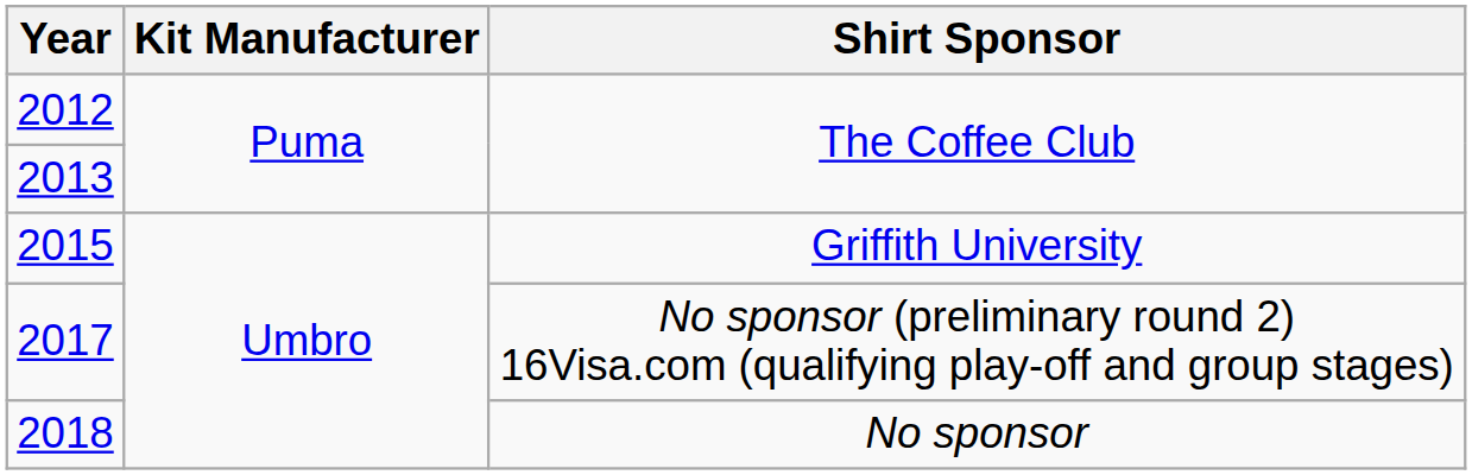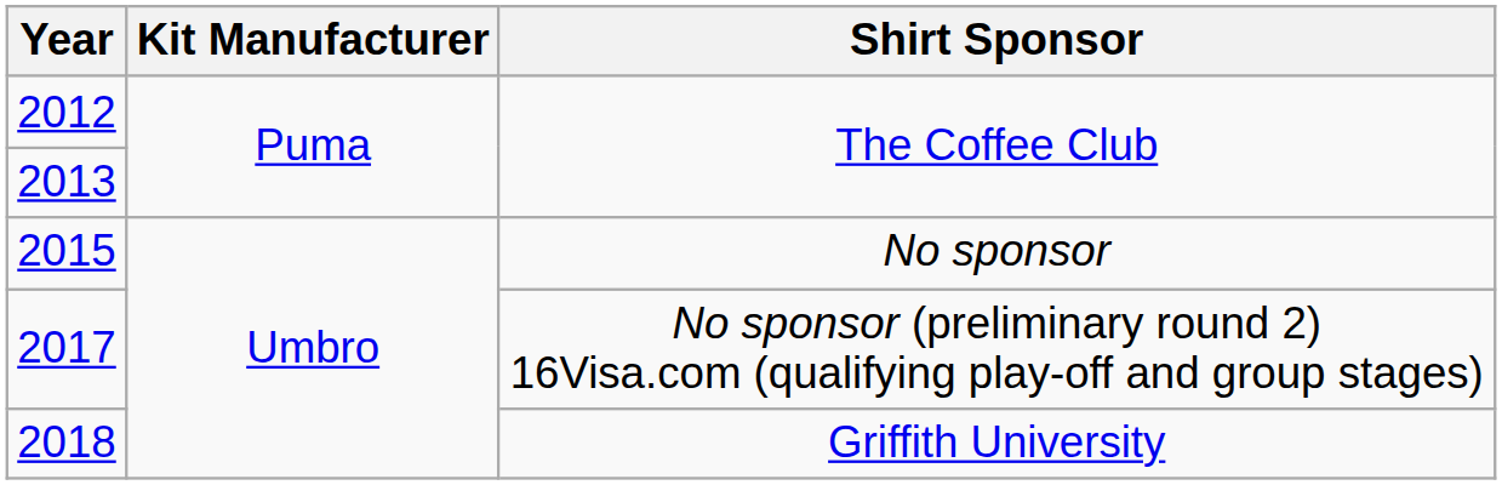 <table class="wikitable" style=text-align:center;margin-left:1em;">
 <tr>
 <th>Year</th>
 <th>Kit Manufacturer</th>
 <th>Shirt Sponsor</th>
 </tr>
 <tr>
 <td><a href='#'>2012</a></td>
 <td rowspan=2><a href='#'>Puma</a></td>
 <td rowspan=2><a href='#'>The Coffee Club</a></td>
 </tr>
 <tr>
 <td><a href='#'>2013</a></td>
 </tr>
 <tr>
 <td><a href='#'>2015</a></td>
 <td rowspan=3><a href='#'>Umbro</a></td>
-<td><a href='#'>Griffith University</a></td>
+<td><em>No sponsor</em></td>
 </tr>
 <tr>
 <td><a href='#'>2017</a></td>
 <td><em>No sponsor</em> (preliminary round 2)<br>16Visa.com (qualifying play-off and group stages)</td>
 </tr>
 <tr>
 <td><a href='#'>2018</a></td>
-<td><em>No sponsor</em></td>
+<td><a href='#'>Griffith University</a></td>
 </tr>
 </table>
